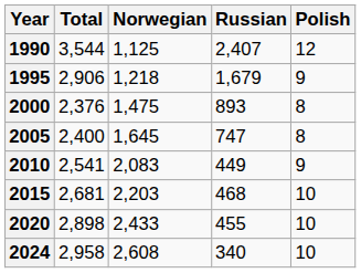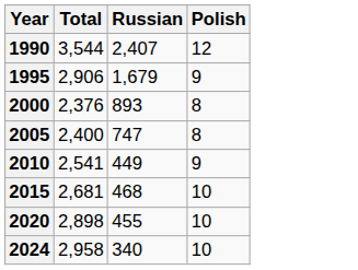 <table class="wikitable">
 <tr>
 <th>Year</th>
 <th>Total</th>
-<th>Norwegian</th>
 <th>Russian</th>
 <th>Polish</th>
 </tr>
 <tr>
 <th>1990</th>
 <td>3,544</td>
-<td>1,125</td>
 <td>2,407</td>
 <td>12</td>
 </tr>
 <tr>
 <th>1995</th>
 <td>2,906</td>
-<td>1,218</td>
 <td>1,679</td>
 <td>9</td>
 </tr>
 <tr>
 <th>2000</th>
 <td>2,376</td>
-<td>1,475</td>
 <td>893</td>
 <td>8</td>
 </tr>
 <tr>
 <th>2005</th>
 <td>2,400</td>
-<td>1,645</td>
 <td>747</td>
 <td>8</td>
 </tr>
 <tr>
 <th>2010</th>
 <td>2,541</td>
-<td>2,083</td>
 <td>449</td>
 <td>9</td>
 </tr>
 <tr>
 <th>2015</th>
 <td>2,681</td>
-<td>2,203</td>
 <td>468</td>
 <td>10</td>
 </tr>
 <tr>
 <th>2020</th>
 <td>2,898</td>
-<td>2,433</td>
 <td>455</td>
 <td>10</td>
 </tr>
 <tr>
 <th>2024</th>
 <td>2,958</td>
-<td>2,608</td>
 <td>340</td>
 <td>10</td>
 </tr>
 </table>
